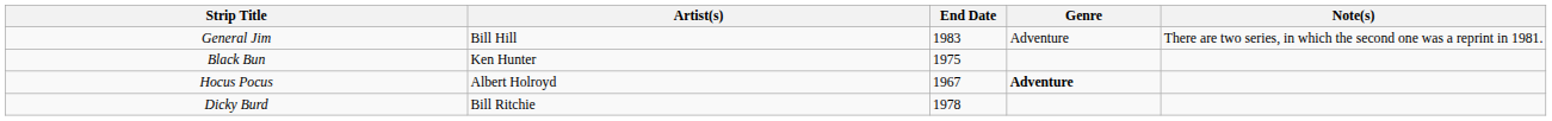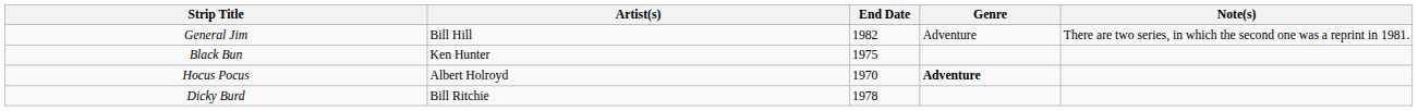 <table class="wikitable sortable">
 <tr>
 <th width=30%>Strip Title</th>
 <th width=30%>Artist(s)</th>
 <th width=5%>End Date</th>
 <th width=10%>Genre</th>
 <th width=25%>Note(s)</th>
 </tr>
 <tr>
 <td align=center><em>General Jim</em></td>
 <td>Bill Hill</td>
-<td>1983</td>
+<td>1982</td>
 <td>Adventure</td>
 <td>There are two series, in which the second one was a reprint in 1981.</td>
 </tr>
 <tr>
 <td align=center><em>Black Bun</em></td>
 <td>Ken Hunter</td>
 <td>1975</td>
 <td></td>
 <td></td>
 </tr>
 <tr>
 <td align=center><em>Hocus Pocus</em></td>
 <td>Albert Holroyd</td>
-<td>1967</td>
+<td>1970</td>
 <td><strong>Adventure</strong></td>
 <td></td>
 </tr>
 <tr>
 <td align=center><em>Dicky Burd</em></td>
 <td>Bill Ritchie</td>
 <td>1978</td>
 <td></td>
 <td></td>
 </tr>
 </table>
